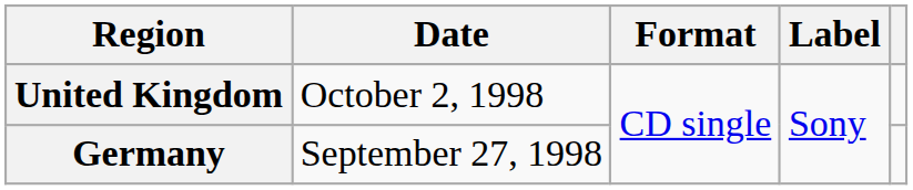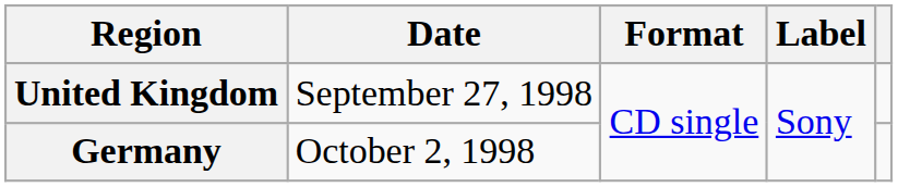 <table class="wikitable plainrowheaders">
 <tr>
 <th scope="col">Region</th>
 <th scope="col">Date</th>
 <th scope="col">Format</th>
 <th scope="col">Label</th>
 <th scope="col"></th>
 </tr>
 <tr>
 <th scope="row">United Kingdom</th>
-<td>October 2, 1998</td>
+<td>September 27, 1998</td>
 <td rowspan="2"><a href='#'>CD single</a></td>
 <td rowspan="2"><a href='#'>Sony</a></td>
 <td></td>
 </tr>
 <tr>
 <th scope="row">Germany</th>
-<td>September 27, 1998</td>
+<td>October 2, 1998</td>
 <td></td>
 </tr>
 </table>
